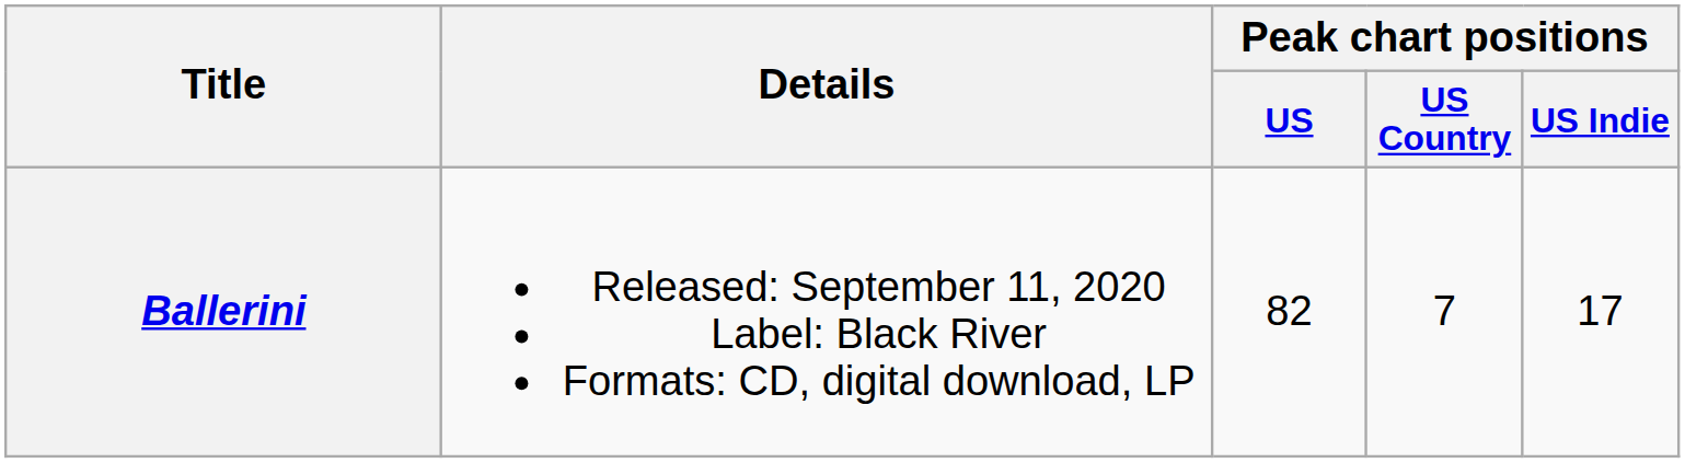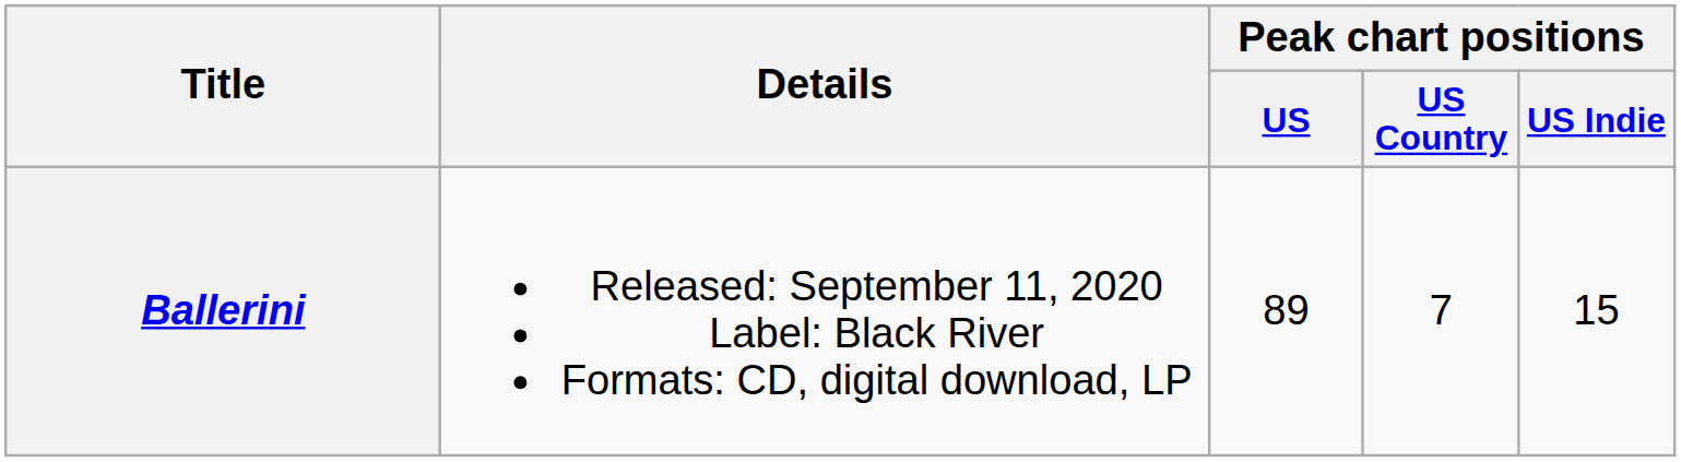 <table class="wikitable plainrowheaders" style="text-align:center;">
 <tr>
 <th scope="col" rowspan="2" style="width:10em;">Title</th>
 <th scope="col" rowspan="2" style="width:18em;">Details</th>
 <th scope="col" colspan="6">Peak chart positions</th>
 </tr>
 <tr style="font-size:smaller;">
 <th scope="col" style="width:4em;"><a href='#'>US</a><br></th>
 <th scope="col" style="width:4em;"><a href='#'>US Country</a><br></th>
 <th scope="col" style="width:4em;"><a href='#'>US Indie</a><br></th>
 </tr>
 <tr>
 <th scope="row"><em><a href='#'>Ballerini</a></em></th>
 <td><br><ul><li>Released: September 11, 2020</li><li>Label: Black River</li><li>Formats: CD, digital download, LP</li></ul></td>
-<td>82</td>
+<td>89</td>
 <td>7</td>
-<td>17</td>
+<td>15</td>
 </tr>
 </table>
